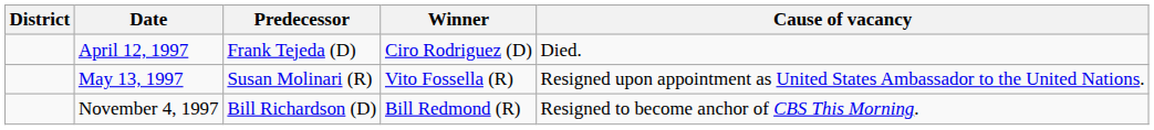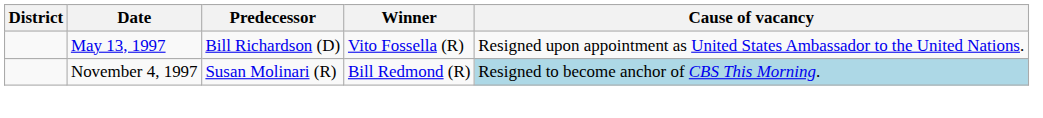 <table class="wikitable sortable">
 <tr valign=center>
 <th>District</th>
 <th>Date</th>
 <th>Predecessor</th>
 <th>Winner</th>
 <th>Cause of vacancy</th>
 </tr>
 <tr>
 <td></td>
-<td nowrap><a href='#'>April 12, 1997</a></td>
-<td><a href='#'>Frank Tejeda</a> (D)</td>
-<td><a href='#'>Ciro Rodriguez</a> (D)</td>
-<td>Died.</td>
-</tr>
-<tr>
-<td></td>
 <td nowrap><a href='#'>May 13, 1997</a></td>
-<td><a href='#'>Susan Molinari</a> (R)</td>
+<td><a href='#'>Bill Richardson</a> (D)</td>
 <td><a href='#'>Vito Fossella</a> (R)</td>
 <td>Resigned upon appointment as <a href='#'>United States Ambassador to the United Nations</a>.</td>
 </tr>
 <tr>
 <td></td>
 <td nowrap>November 4, 1997</td>
-<td><a href='#'>Bill Richardson</a> (D)</td>
+<td><a href='#'>Susan Molinari</a> (R)</td>
 <td><a href='#'>Bill Redmond</a> (R)</td>
-<td>Resigned to become anchor of <em><a href='#'>CBS This Morning</a></em>.</td>
+<td style="background: lightblue;">Resigned to become anchor of <em><a href='#'>CBS This Morning</a></em>.</td>
 </tr>
 </table>
